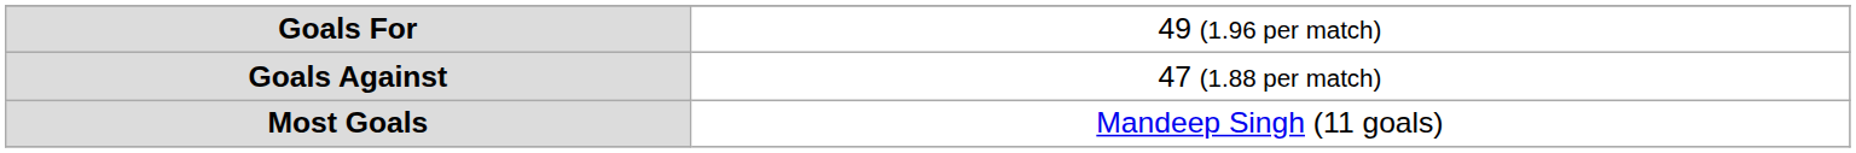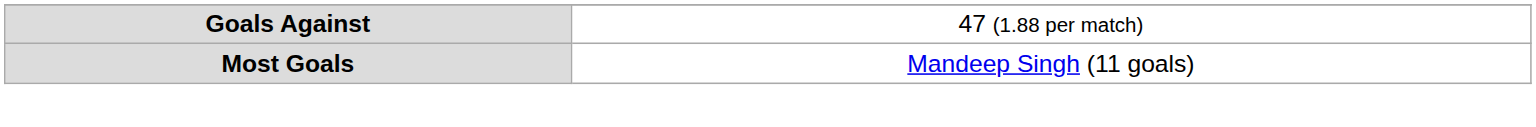 <table class="wikitable" style="width:50%;text-align:center">
 <tr>
-</tr>
-<tr>
-<td style="background:gainsboro;"><strong>Goals For</strong></td>
-<td style="background:white;">49 <small>(1.96 per match)</small></td>
 </tr>
 <tr>
 <td style="background:gainsboro;"><strong>Goals Against</strong></td>
 <td style="background:white;">47 <small>(1.88 per match)</small></td>
 </tr>
 <tr>
 <td style="background:gainsboro;"><strong>Most Goals</strong></td>
 <td style="background:white;"><a href='#'>Mandeep Singh</a> (11 goals)</td>
 </tr>
 </table>
